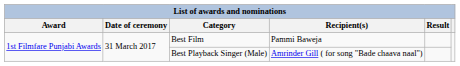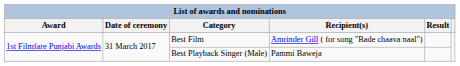 <table class="wikitable sortable" style="font-size:small">
 <tr style="background:#ccc; text-align:center;">
 <th colspan="6" style="background: LightSteelBlue;">List of awards and nominations</th>
 </tr>
 <tr style="background:#ccc; text-align:center;">
 <th>Award</th>
 <th>Date of ceremony</th>
 <th>Category</th>
 <th>Recipient(s)</th>
 <th>Result</th>
 <th class="unsortable"></th>
 </tr>
 <tr>
 <td rowspan="2"><a href='#'>1st Filmfare Punjabi Awards</a></td>
 <td rowspan="2">31 March 2017</td>
 <td>Best Film</td>
-<td>Pammi Baweja</td>
+<td><a href='#'>Amrinder Gill</a> ( for song "Bade chaava naal")</td>
 <td></td>
 <td rowspan="2"></td>
 </tr>
 <tr>
 <td>Best Playback Singer (Male)</td>
-<td><a href='#'>Amrinder Gill</a> ( for song "Bade chaava naal")</td>
+<td>Pammi Baweja</td>
 <td></td>
 </tr>
 </table>
